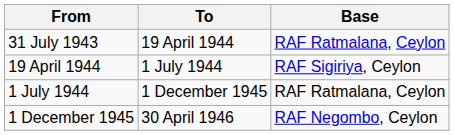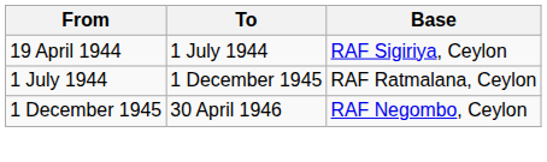 <table class="wikitable">
 <tr>
 <th>From</th>
 <th>To</th>
 <th>Base</th>
-</tr>
-<tr>
-<td>31 July 1943</td>
-<td>19 April 1944</td>
-<td><a href='#'>RAF Ratmalana</a>, <a href='#'>Ceylon</a></td>
 </tr>
 <tr>
 <td>19 April 1944</td>
 <td>1 July 1944</td>
 <td><a href='#'>RAF Sigiriya</a>, Ceylon</td>
 </tr>
 <tr>
 <td>1 July 1944</td>
 <td>1 December 1945</td>
 <td>RAF Ratmalana, Ceylon</td>
 </tr>
 <tr>
 <td>1 December 1945</td>
 <td>30 April 1946</td>
 <td><a href='#'>RAF Negombo</a>, Ceylon</td>
 </tr>
 </table>
